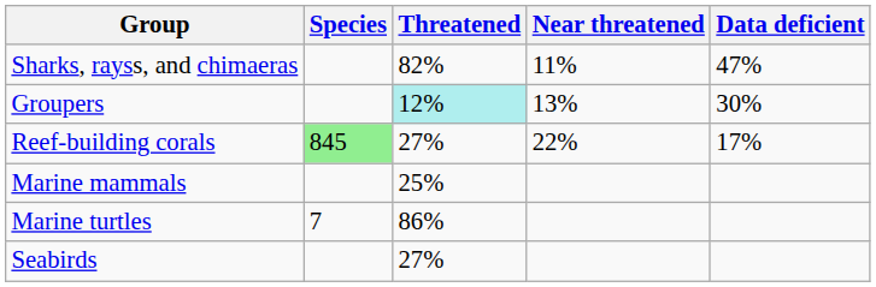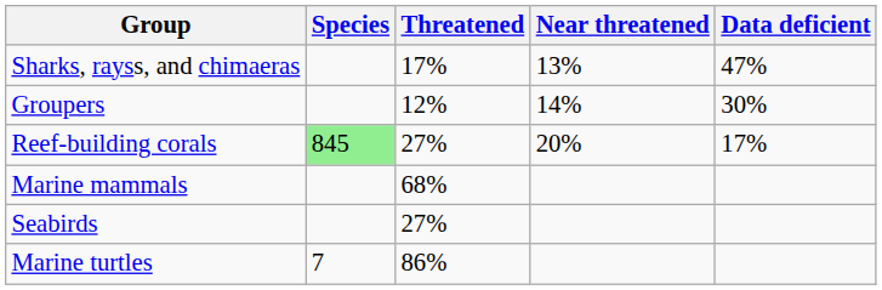 <table class="wikitable">
 <tr>
 <th>Group</th>
 <th><a href='#'>Species</a></th>
 <th><a href='#'>Threatened</a></th>
 <th><a href='#'>Near threatened</a></th>
 <th><a href='#'>Data deficient</a></th>
 </tr>
 <tr>
 <td><a href='#'>Sharks</a>, <a href='#'>rays</a>s, and <a href='#'>chimaeras</a></td>
 <td></td>
-<td>82%</td>
-<td>11%</td>
+<td>17%</td>
+<td>13%</td>
 <td>47%</td>
 </tr>
 <tr>
 <td><a href='#'>Groupers</a></td>
 <td></td>
-<td style="background: paleturquoise;">12%</td>
-<td>13%</td>
+<td>12%</td>
+<td>14%</td>
 <td>30%</td>
 </tr>
 <tr>
 <td><a href='#'>Reef-building corals</a></td>
 <td style="background: lightgreen;">845</td>
 <td>27%</td>
-<td>22%</td>
+<td>20%</td>
 <td>17%</td>
 </tr>
 <tr>
 <td><a href='#'>Marine mammals</a></td>
 <td></td>
-<td>25%</td>
+<td>68%</td>
+<td></td>
+<td></td>
+</tr>
+<tr>
+<td><a href='#'>Seabirds</a></td>
+<td></td>
+<td>27%</td>
 <td></td>
 <td></td>
 </tr>
 <tr>
 <td><a href='#'>Marine turtles</a></td>
 <td>7</td>
 <td>86%</td>
 <td></td>
 <td></td>
 </tr>
-<tr>
-<td><a href='#'>Seabirds</a></td>
-<td></td>
-<td>27%</td>
-<td></td>
-<td></td>
-</tr>
 </table>
